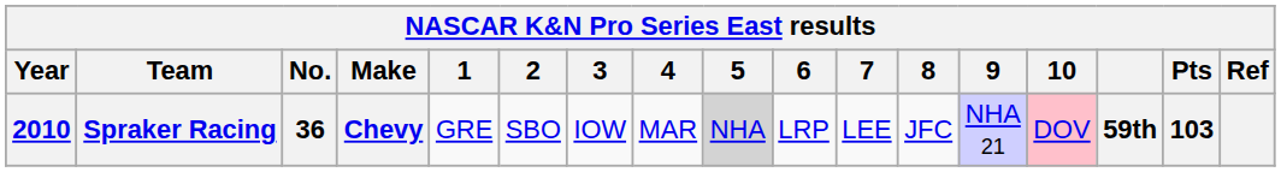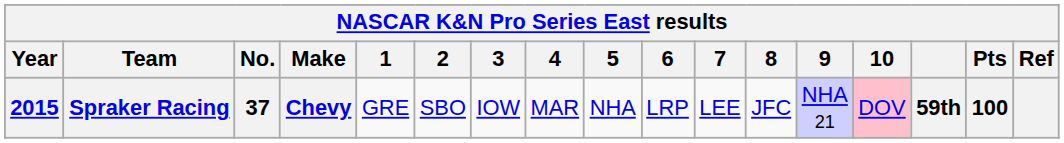 <table class="wikitable" style="text-align:center; font-size:75%">
 <tr>
 <th colspan=45><a href='#'>NASCAR K&N Pro Series East</a> results</th>
 </tr>
 <tr>
 <th>Year</th>
 <th>Team</th>
 <th>No.</th>
 <th>Make</th>
 <th>1</th>
 <th>2</th>
 <th>3</th>
 <th>4</th>
 <th>5</th>
 <th>6</th>
 <th>7</th>
 <th>8</th>
 <th>9</th>
 <th>10</th>
 <th></th>
 <th>Pts</th>
 <th>Ref</th>
 </tr>
 <tr>
-<th><a href='#'>2010</a></th>
+<th><a href='#'>2015</a></th>
 <th><a href='#'>Spraker Racing</a></th>
-<th>36</th>
+<th>37</th>
 <th><a href='#'>Chevy</a></th>
 <td><a href='#'>GRE</a></td>
 <td><a href='#'>SBO</a></td>
 <td><a href='#'>IOW</a></td>
 <td><a href='#'>MAR</a></td>
-<td style="background: lightgrey;"><a href='#'>NHA</a></td>
+<td><a href='#'>NHA</a></td>
 <td><a href='#'>LRP</a></td>
 <td><a href='#'>LEE</a></td>
 <td><a href='#'>JFC</a></td>
 <td style="background:#CFCFFF;"><a href='#'>NHA</a><br><small>21</small></td>
 <td style="background: pink;"><a href='#'>DOV</a></td>
 <th>59th</th>
-<th>103</th>
+<th>100</th>
 <th></th>
 </tr>
 </table>
